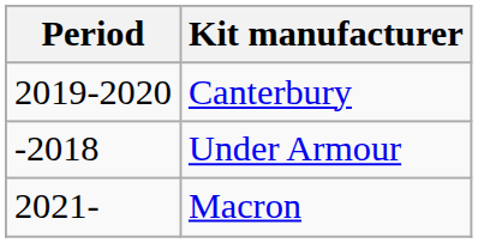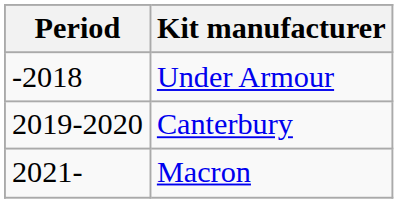 <table class="wikitable">
 <tr>
 <th>Period</th>
 <th>Kit manufacturer</th>
 </tr>
 <tr>
+<td>-2018</td>
+<td><a href='#'>Under Armour</a></td>
+</tr>
+<tr>
 <td>2019-2020</td>
 <td><a href='#'>Canterbury</a></td>
-</tr>
-<tr>
-<td>-2018</td>
-<td><a href='#'>Under Armour</a></td>
 </tr>
 <tr>
 <td>2021-</td>
 <td><a href='#'>Macron</a></td>
 </tr>
 </table>
